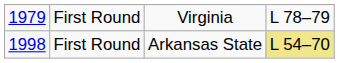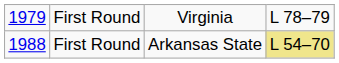 <table class="wikitable">
 <tr align="center">
 <td><a href='#'>1979</a></td>
 <td>First Round</td>
 <td>Virginia</td>
 <td>L 78–79</td>
 </tr>
 <tr align="center">
-<td><a href='#'>1998</a></td>
+<td><a href='#'>1988</a></td>
 <td>First Round</td>
 <td>Arkansas State</td>
 <td style="background: khaki;">L 54–70</td>
 </tr>
 </table>
